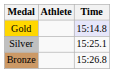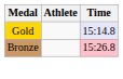 <table class="wikitable">
 <tr>
 <th>Medal</th>
 <th>Athlete</th>
 <th>Time</th>
 </tr>
 <tr>
 <td style="text-align:center;background-color:gold;">Gold</td>
 <td></td>
 <td style="background: lavender;">15:14.8</td>
 </tr>
 <tr>
-<td style="text-align:center;background-color:silver;">Silver</td>
-<td></td>
-<td>15:25.1</td>
-</tr>
-<tr>
 <td style="text-align:center;background-color:#cc9966;">Bronze</td>
 <td></td>
-<td>15:26.8</td>
+<td style="background: pink;">15:26.8</td>
 </tr>
 </table>
